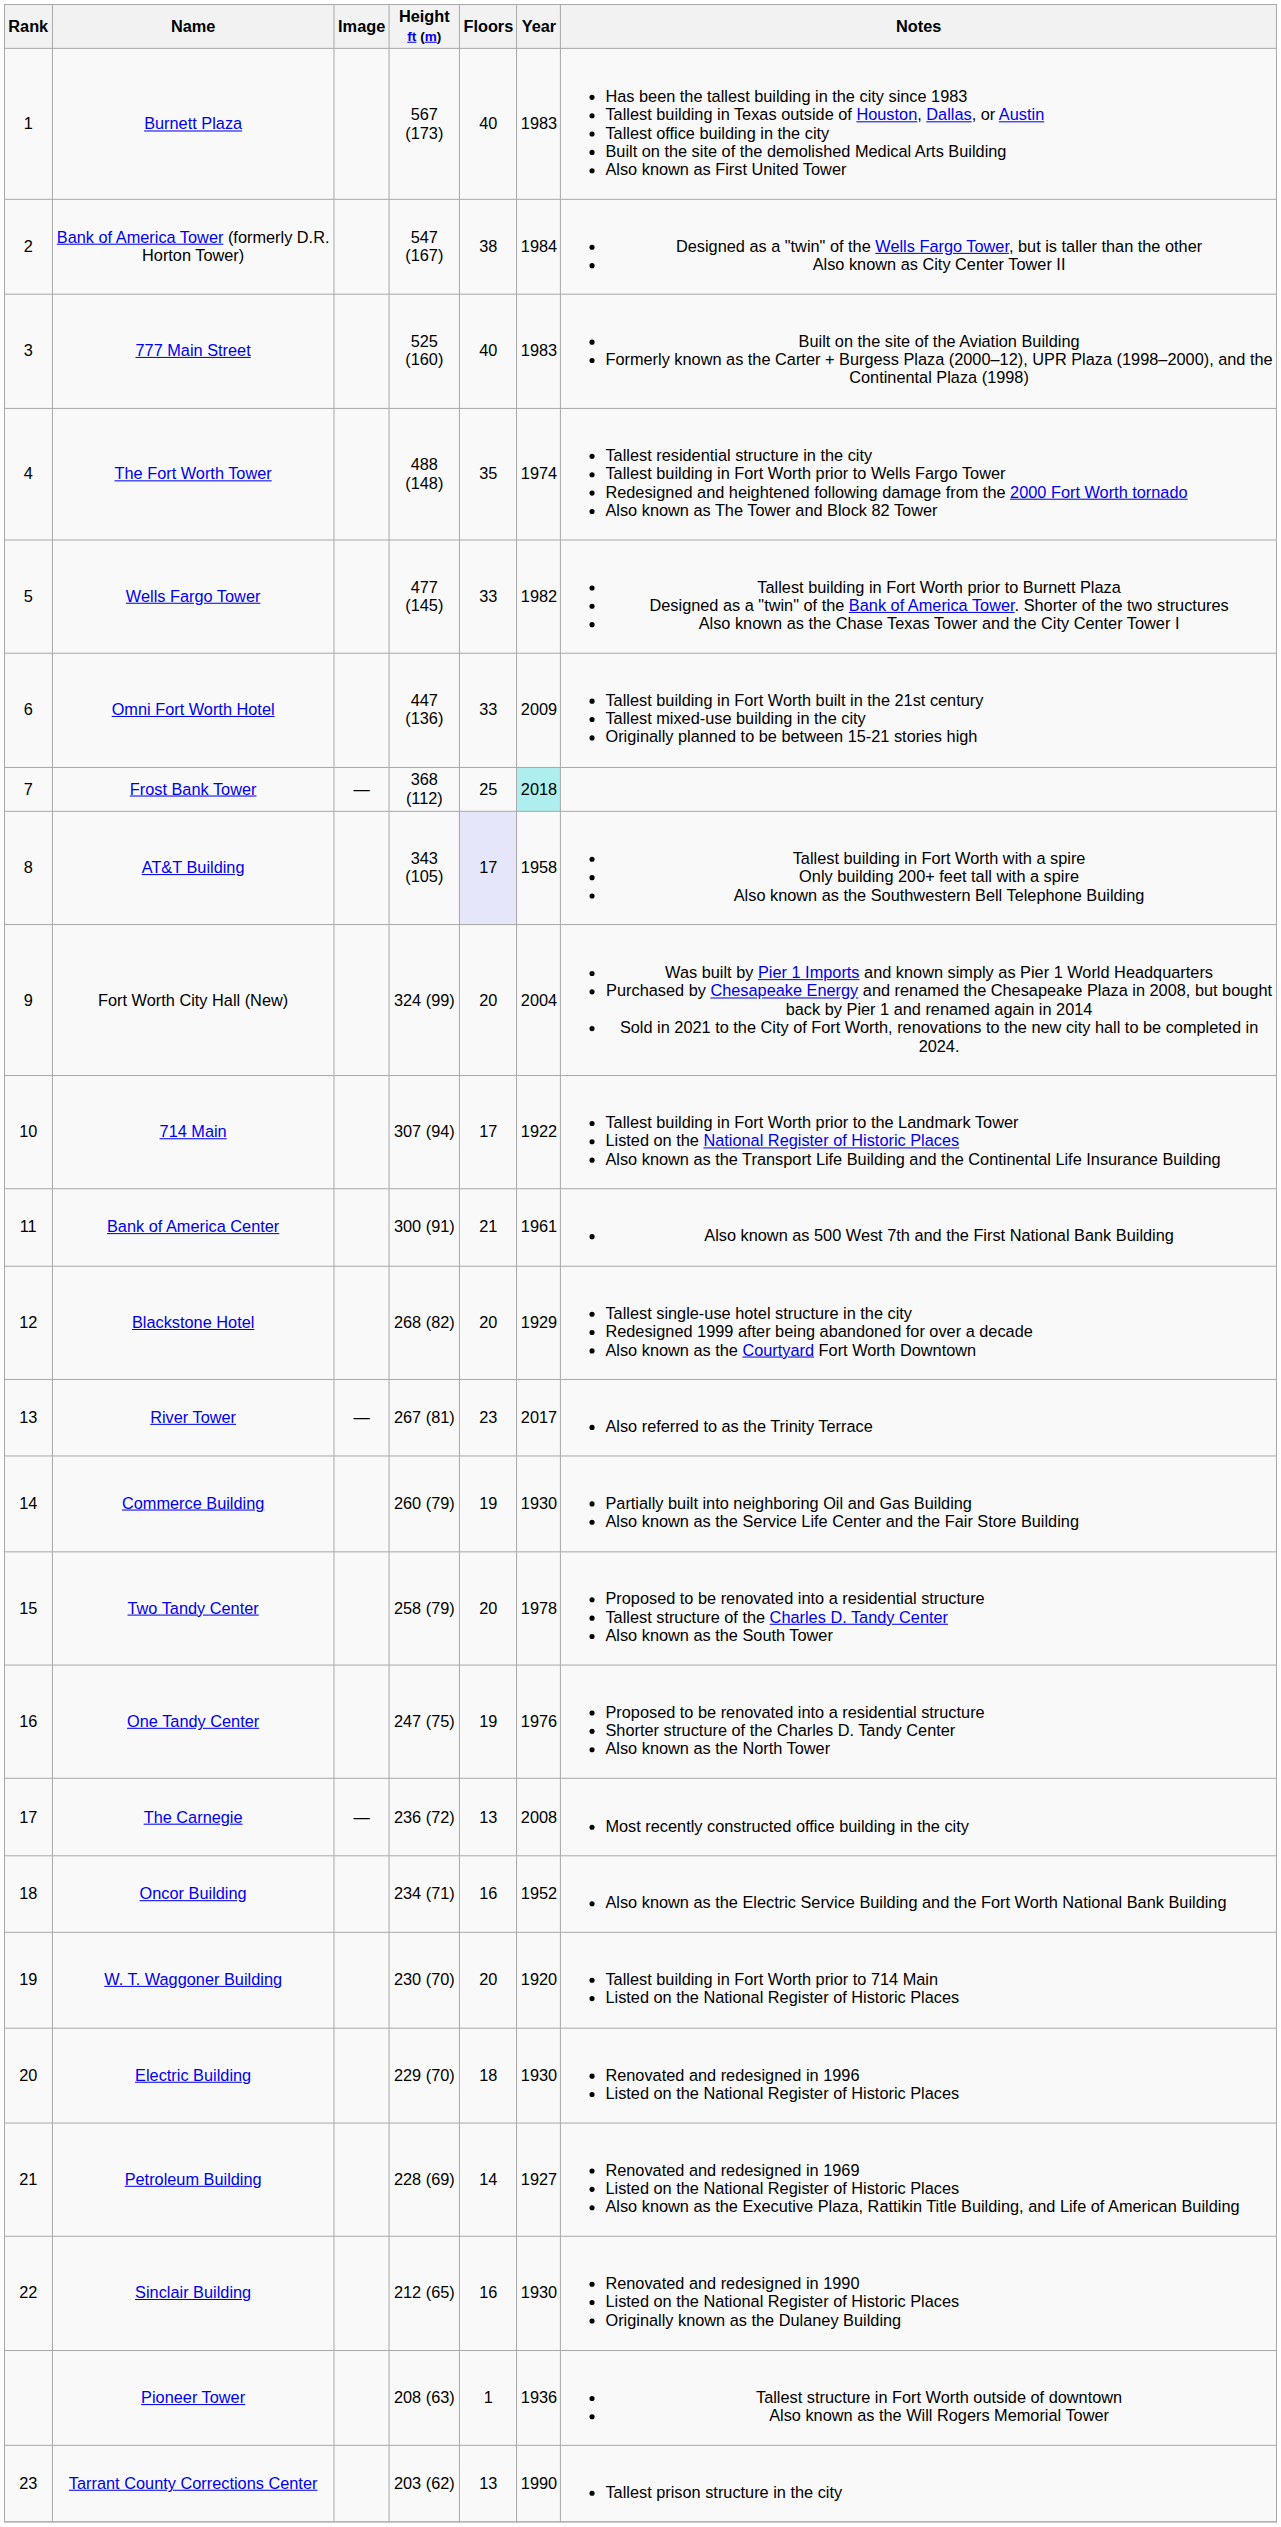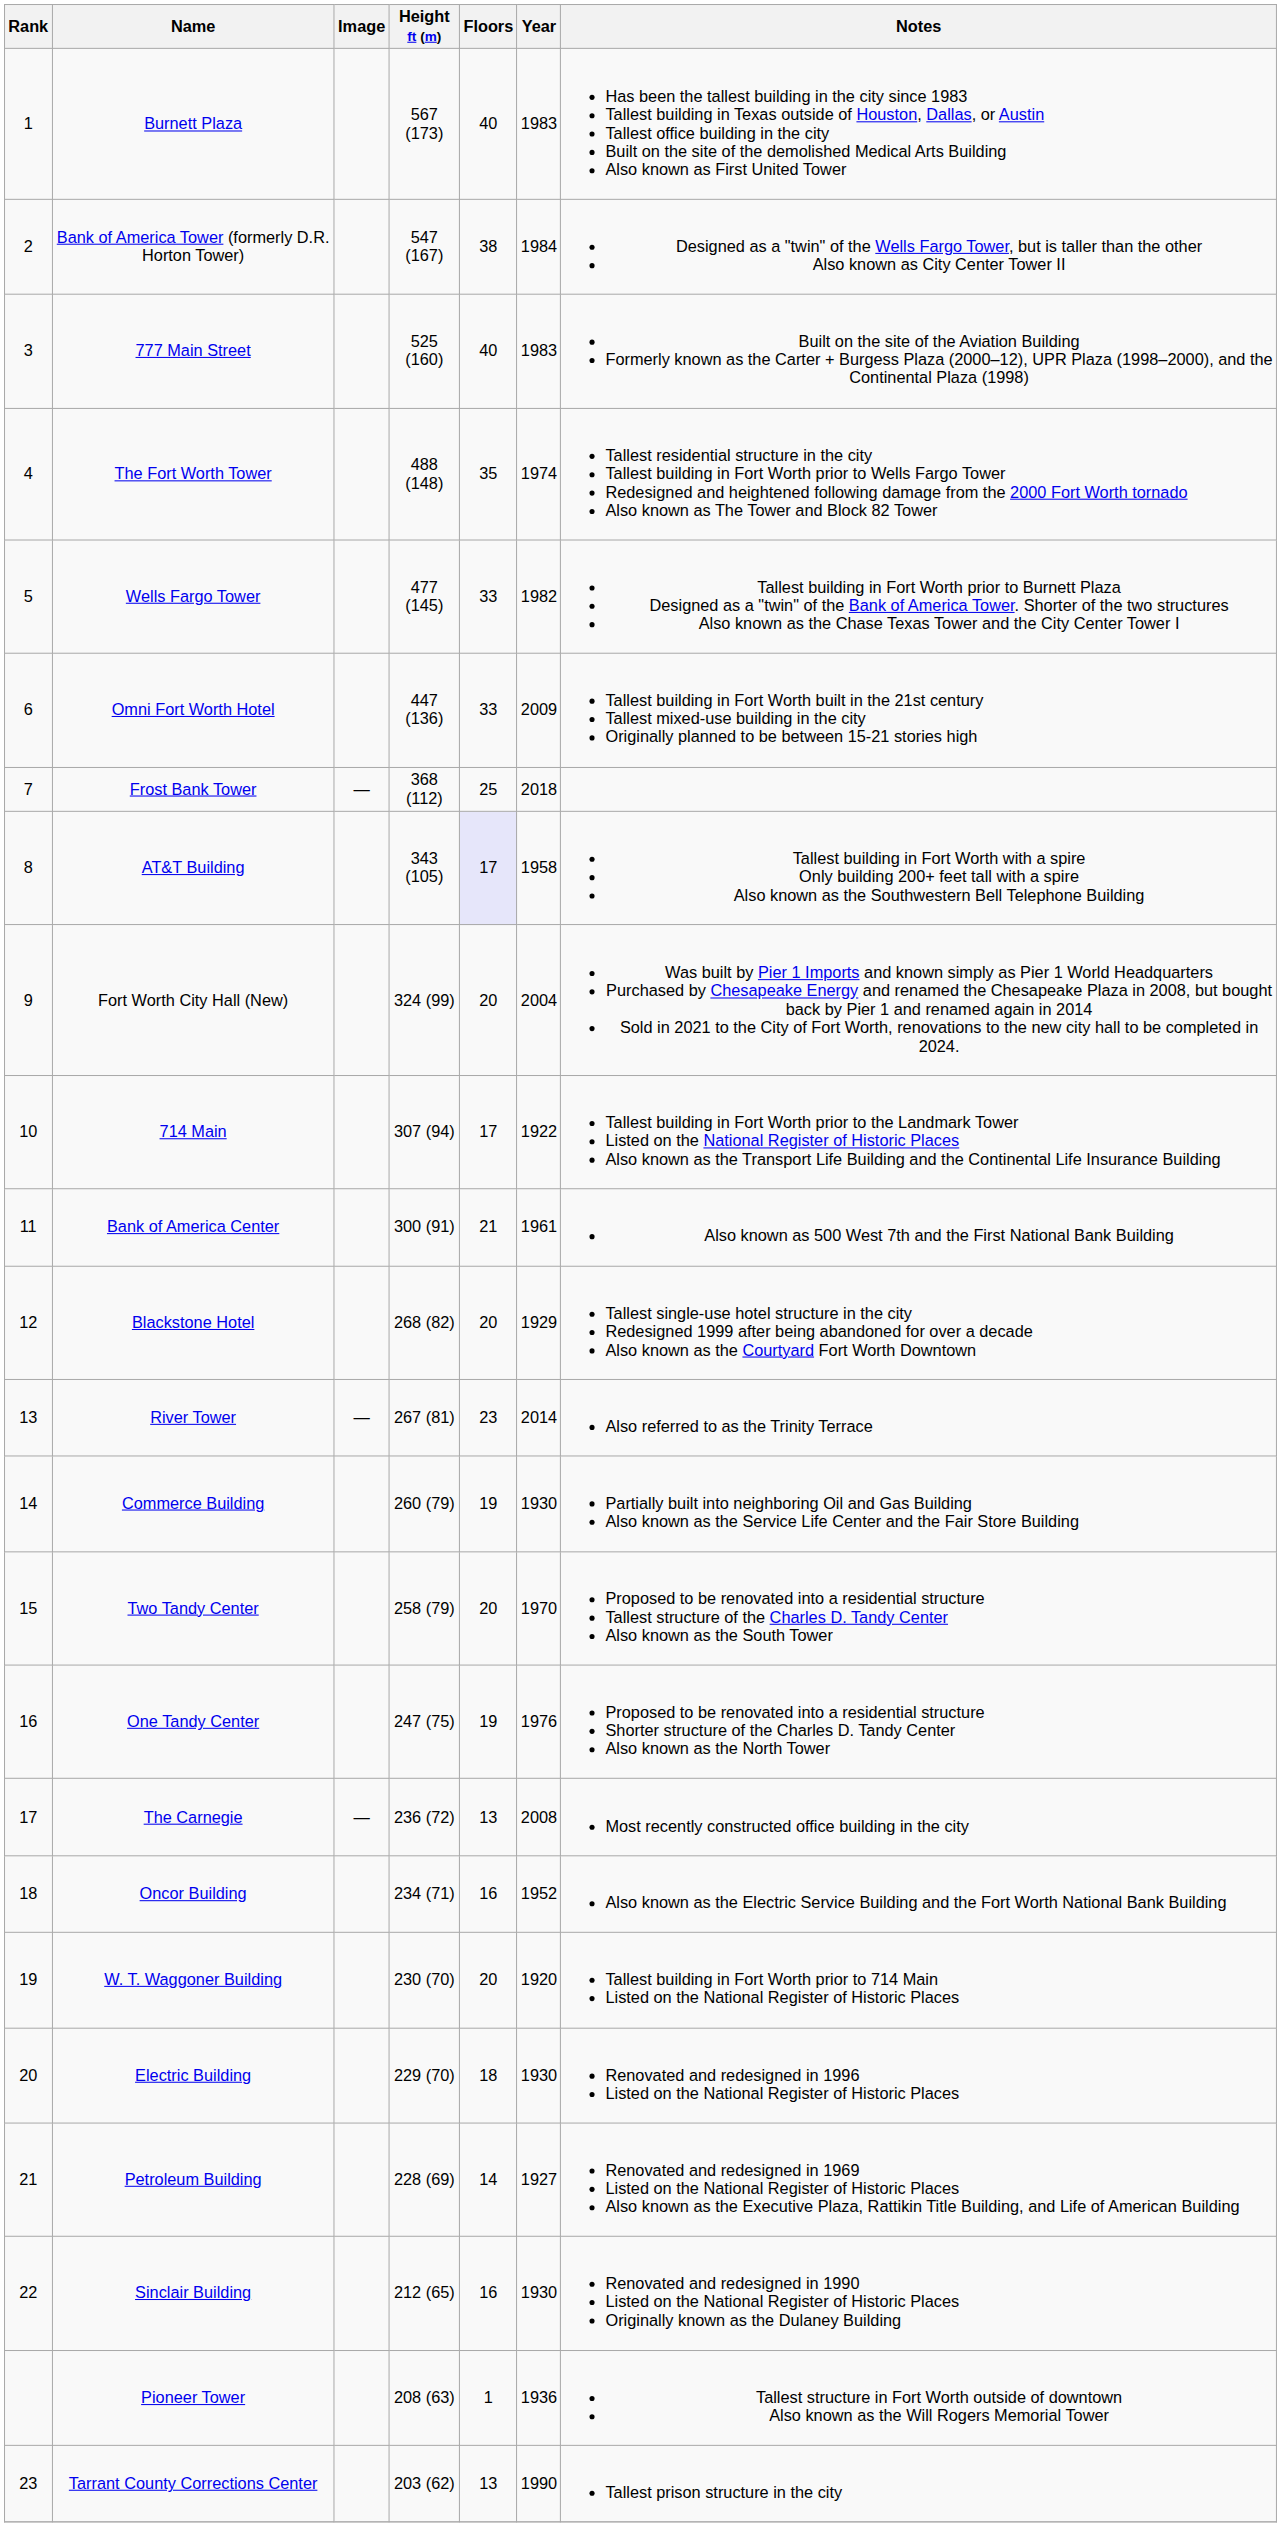 <table class="wikitable sortable">
 <tr>
 <th>Rank</th>
 <th>Name</th>
 <th class="unsortable">Image</th>
 <th>Height<br><small><a href='#'>ft</a> (<a href='#'>m</a>)</small></th>
 <th>Floors</th>
 <th>Year</th>
 <th class="unsortable">Notes</th>
 </tr>
 <tr>
 <td align="center">1</td>
 <td align="center"><a href='#'>Burnett Plaza</a></td>
 <td></td>
 <td align="center">567 (173)</td>
 <td align="center">40</td>
 <td align="center">1983</td>
 <td><br><ul><li>Has been the tallest building in the city since 1983</li><li>Tallest building in Texas outside of <a href='#'>Houston</a>, <a href='#'>Dallas</a>, or <a href='#'>Austin</a></li><li>Tallest office building in the city</li><li>Built on the site of the demolished Medical Arts Building</li><li>Also known as First United Tower</li></ul></td>
 </tr>
 <tr>
 <td align="center">2</td>
 <td align="center"><a href='#'>Bank of America Tower</a> (formerly D.R. Horton Tower)</td>
 <td></td>
 <td align="center">547 (167)</td>
 <td align="center">38</td>
 <td align="center">1984</td>
 <td align="center"><br><ul><li>Designed as a "twin" of the <a href='#'>Wells Fargo Tower</a>, but is taller than the other</li><li>Also known as City Center Tower II</li></ul></td>
 </tr>
 <tr>
 <td align="center">3</td>
 <td align="center"><a href='#'>777 Main Street</a></td>
 <td></td>
 <td align="center">525 (160)</td>
 <td align="center">40</td>
 <td align="center">1983</td>
 <td align="center"><br><ul><li>Built on the site of the Aviation Building</li><li>Formerly known as the Carter + Burgess Plaza (2000–12), UPR Plaza (1998–2000), and the Continental Plaza (1998)</li></ul></td>
 </tr>
 <tr>
 <td align="center">4</td>
 <td align="center"><a href='#'>The Fort Worth Tower</a></td>
 <td></td>
 <td align="center">488 (148)</td>
 <td align="center">35</td>
 <td align="center">1974</td>
 <td><br><ul><li>Tallest residential structure in the city</li><li>Tallest building in Fort Worth prior to Wells Fargo Tower</li><li>Redesigned and heightened following damage from the <a href='#'>2000 Fort Worth tornado</a></li><li>Also known as The Tower and Block 82 Tower</li></ul></td>
 </tr>
 <tr>
 <td align="center">5</td>
 <td align="center"><a href='#'>Wells Fargo Tower</a></td>
 <td align="center"></td>
 <td align="center">477 (145)</td>
 <td align="center">33</td>
 <td align="center">1982</td>
 <td align="center"><br><ul><li>Tallest building in Fort Worth prior to Burnett Plaza</li><li>Designed as a "twin" of the <a href='#'>Bank of America Tower</a>. Shorter of the two structures</li><li>Also known as the Chase Texas Tower and the City Center Tower I</li></ul></td>
 </tr>
 <tr>
 <td align="center">6</td>
 <td align="center"><a href='#'>Omni Fort Worth Hotel</a></td>
 <td></td>
 <td align="center">447 (136)</td>
 <td align="center">33</td>
 <td align="center">2009</td>
 <td><br><ul><li>Tallest building in Fort Worth built in the 21st century</li><li>Tallest mixed-use building in the city</li><li>Originally planned to be between 15-21 stories high</li></ul></td>
 </tr>
 <tr>
 <td align="center">7</td>
 <td align="center"><a href='#'>Frost Bank Tower</a></td>
 <td align="center">—</td>
 <td align="center">368 (112)</td>
 <td align="center">25</td>
-<td align="center" style="background: paleturquoise;">2018</td>
+<td align="center">2018</td>
 <td></td>
 </tr>
 <tr>
 <td align="center">8</td>
 <td align="center"><a href='#'>AT&T Building</a></td>
 <td></td>
 <td align="center">343 (105)</td>
 <td align="center" style="background: lavender;">17</td>
 <td align="center">1958</td>
 <td align="center"><br><ul><li>Tallest building in Fort Worth with a spire</li><li>Only building 200+ feet tall with a spire</li><li>Also known as the Southwestern Bell Telephone Building</li></ul></td>
 </tr>
 <tr>
 <td align="center">9</td>
 <td align="center">Fort Worth City Hall (New)</td>
 <td></td>
 <td align="center">324 (99)</td>
 <td align="center">20</td>
 <td align="center">2004</td>
 <td align="center"><br><ul><li>Was built by <a href='#'>Pier 1 Imports</a> and known simply as Pier 1 World Headquarters</li><li>Purchased by <a href='#'>Chesapeake Energy</a> and renamed the Chesapeake Plaza in 2008, but bought back by Pier 1 and renamed again in 2014</li><li>Sold in 2021 to the City of Fort Worth, renovations to the new city hall to be completed in 2024.</li></ul></td>
 </tr>
 <tr>
 <td align="center">10</td>
 <td align="center"><a href='#'>714 Main</a></td>
 <td align="center"></td>
 <td align="center">307 (94)</td>
 <td align="center">17</td>
 <td align="center">1922</td>
 <td><br><ul><li>Tallest building in Fort Worth prior to the Landmark Tower</li><li>Listed on the <a href='#'>National Register of Historic Places</a></li><li>Also known as the Transport Life Building and the Continental Life Insurance Building</li></ul></td>
 </tr>
 <tr>
 <td align="center">11</td>
 <td align="center"><a href='#'>Bank of America Center</a></td>
 <td></td>
 <td align="center">300 (91)</td>
 <td align="center">21</td>
 <td align="center">1961</td>
 <td align="center"><br><ul><li>Also known as 500 West 7th and the First National Bank Building</li></ul></td>
 </tr>
 <tr>
 <td align="center">12</td>
 <td align="center"><a href='#'>Blackstone Hotel</a></td>
 <td></td>
 <td align="center">268 (82)</td>
 <td align="center">20</td>
 <td align="center">1929</td>
 <td><br><ul><li>Tallest single-use hotel structure in the city</li><li>Redesigned 1999 after being abandoned for over a decade</li><li>Also known as the <a href='#'>Courtyard</a> Fort Worth Downtown</li></ul></td>
 </tr>
 <tr>
 <td align="center">13</td>
 <td align="center"><a href='#'>River Tower</a></td>
 <td align="center">—</td>
 <td align="center">267 (81)</td>
 <td align="center">23</td>
-<td align="center">2017</td>
+<td align="center">2014</td>
 <td><br><ul><li>Also referred to as the Trinity Terrace</li></ul></td>
 </tr>
 <tr>
 <td align="center">14</td>
 <td align="center"><a href='#'>Commerce Building</a></td>
 <td align="center"></td>
 <td align="center">260 (79)</td>
 <td align="center">19</td>
 <td align="center">1930</td>
 <td><br><ul><li>Partially built into neighboring Oil and Gas Building</li><li>Also known as the Service Life Center and the Fair Store Building</li></ul></td>
 </tr>
 <tr>
 <td align="center">15</td>
 <td align="center"><a href='#'>Two Tandy Center</a></td>
 <td align="center"></td>
 <td align="center">258 (79)</td>
 <td align="center">20</td>
-<td align="center">1978</td>
+<td align="center">1970</td>
 <td><br><ul><li>Proposed to be renovated into a residential structure</li><li>Tallest structure of the <a href='#'>Charles D. Tandy Center</a></li><li>Also known as the South Tower</li></ul></td>
 </tr>
 <tr>
 <td align="center">16</td>
 <td align="center"><a href='#'>One Tandy Center</a></td>
 <td align="center"></td>
 <td align="center">247 (75)</td>
 <td align="center">19</td>
 <td align="center">1976</td>
 <td><br><ul><li>Proposed to be renovated into a residential structure</li><li>Shorter structure of the Charles D. Tandy Center</li><li>Also known as the North Tower</li></ul></td>
 </tr>
 <tr>
 <td align="center">17</td>
 <td align="center"><a href='#'>The Carnegie</a></td>
 <td align="center">—</td>
 <td align="center">236 (72)</td>
 <td align="center">13</td>
 <td align="center">2008</td>
 <td><br><ul><li>Most recently constructed office building in the city</li></ul></td>
 </tr>
 <tr>
 <td align="center">18</td>
 <td align="center"><a href='#'>Oncor Building</a></td>
 <td align="center"></td>
 <td align="center">234 (71)</td>
 <td align="center">16</td>
 <td align="center">1952</td>
 <td><br><ul><li>Also known as the Electric Service Building and the Fort Worth National Bank Building</li></ul></td>
 </tr>
 <tr>
 <td align="center">19</td>
 <td align="center"><a href='#'>W. T. Waggoner Building</a></td>
 <td align="center"></td>
 <td align="center">230 (70)</td>
 <td align="center">20</td>
 <td align="center">1920</td>
 <td><br><ul><li>Tallest building in Fort Worth prior to 714 Main</li><li>Listed on the National Register of Historic Places</li></ul></td>
 </tr>
 <tr>
 <td align="center">20</td>
 <td align="center"><a href='#'>Electric Building</a></td>
 <td align="center"></td>
 <td align="center">229 (70)</td>
 <td align="center">18</td>
 <td align="center">1930</td>
 <td><br><ul><li>Renovated and redesigned in 1996</li><li>Listed on the National Register of Historic Places</li></ul></td>
 </tr>
 <tr>
 <td align="center">21</td>
 <td align="center"><a href='#'>Petroleum Building</a></td>
 <td align="center"></td>
 <td align="center">228 (69)</td>
 <td align="center">14</td>
 <td align="center">1927</td>
 <td><br><ul><li>Renovated and redesigned in 1969</li><li>Listed on the National Register of Historic Places</li><li>Also known as the Executive Plaza, Rattikin Title Building, and Life of American Building</li></ul></td>
 </tr>
 <tr>
 <td align="center">22</td>
 <td align="center"><a href='#'>Sinclair Building</a></td>
 <td align="center"></td>
 <td align="center">212 (65)</td>
 <td align="center">16</td>
 <td align="center">1930</td>
 <td><br><ul><li>Renovated and redesigned in 1990</li><li>Listed on the National Register of Historic Places</li><li>Originally known as the Dulaney Building</li></ul></td>
 </tr>
 <tr>
 <td align="center"></td>
 <td align="center"><a href='#'>Pioneer Tower</a></td>
 <td align="center"></td>
 <td align="center">208 (63)</td>
 <td align="center">1</td>
 <td align="center">1936</td>
 <td align="center"><br><ul><li>Tallest structure in Fort Worth outside of downtown</li><li>Also known as the Will Rogers Memorial Tower</li></ul></td>
 </tr>
 <tr>
 <td align="center">23</td>
 <td align="center"><a href='#'>Tarrant County Corrections Center</a></td>
 <td align="center"></td>
 <td align="center">203 (62)</td>
 <td align="center">13</td>
 <td align="center">1990</td>
 <td><br><ul><li>Tallest prison structure in the city</li></ul></td>
 </tr>
 <tr>
 </tr>
 </table>
